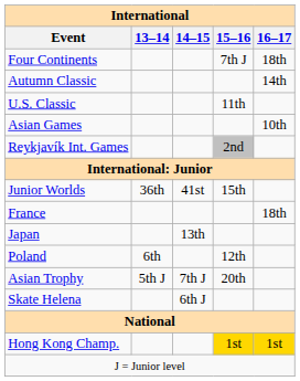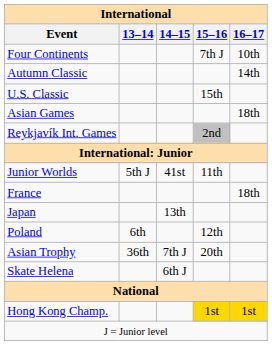 <table class="wikitable" style="text-align:center">
 <tr>
 <th style="background-color: #ffdead; " colspan=5 align=center>International</th>
 </tr>
 <tr>
 <th>Event</th>
 <th><a href='#'>13–14</a></th>
 <th><a href='#'>14–15</a></th>
 <th><a href='#'>15–16</a></th>
 <th><a href='#'>16–17</a></th>
 </tr>
 <tr>
 <td align=left><a href='#'>Four Continents</a></td>
 <td></td>
 <td></td>
 <td>7th J</td>
-<td>18th</td>
+<td>10th</td>
 </tr>
 <tr>
 <td align=left> <a href='#'>Autumn Classic</a></td>
 <td></td>
 <td></td>
 <td></td>
 <td>14th</td>
 </tr>
 <tr>
 <td align=left> <a href='#'>U.S. Classic</a></td>
 <td></td>
 <td></td>
-<td>11th</td>
+<td>15th</td>
 <td></td>
 </tr>
 <tr>
 <td align=left><a href='#'>Asian Games</a></td>
 <td></td>
 <td></td>
 <td></td>
-<td>10th</td>
+<td>18th</td>
 </tr>
 <tr>
 <td align=left><a href='#'>Reykjavík Int. Games</a></td>
 <td></td>
 <td></td>
 <td bgcolor=silver>2nd</td>
 <td></td>
 </tr>
 <tr>
 <th style="background-color: #ffdead; " colspan=5 align=center>International: Junior</th>
 </tr>
 <tr>
 <td align=left><a href='#'>Junior Worlds</a></td>
-<td>36th</td>
+<td>5th J</td>
 <td>41st</td>
-<td>15th</td>
+<td>11th</td>
 <td></td>
 </tr>
 <tr>
 <td align=left> <a href='#'>France</a></td>
 <td></td>
 <td></td>
 <td></td>
 <td>18th</td>
 </tr>
 <tr>
 <td align=left> <a href='#'>Japan</a></td>
 <td></td>
 <td>13th</td>
 <td></td>
 <td></td>
 </tr>
 <tr>
 <td align=left> <a href='#'>Poland</a></td>
 <td>6th</td>
 <td></td>
 <td>12th</td>
 <td></td>
 </tr>
 <tr>
 <td align=left><a href='#'>Asian Trophy</a></td>
-<td>5th J</td>
+<td>36th</td>
 <td>7th J</td>
 <td>20th</td>
 <td></td>
 </tr>
 <tr>
 <td align=left><a href='#'>Skate Helena</a></td>
 <td></td>
 <td>6th J</td>
 <td></td>
 <td></td>
 </tr>
 <tr>
 <th style="background-color: #ffdead; " colspan=8 align=center>National</th>
 </tr>
 <tr>
 <td align=left><a href='#'>Hong Kong Champ.</a></td>
 <td></td>
 <td></td>
 <td bgcolor=gold>1st</td>
 <td bgcolor=gold>1st</td>
 </tr>
 <tr>
 <td colspan=5 align=center><small> J = Junior level </small></td>
 </tr>
 </table>
